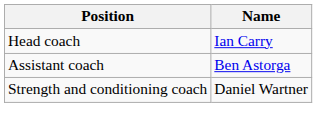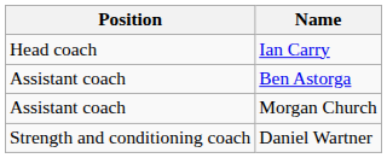 <table class="wikitable">
 <tr>
 <th>Position</th>
 <th>Name</th>
 </tr>
 <tr>
 <td style="text-align">Head coach</td>
 <td> <a href='#'>Ian Carry</a></td>
 </tr>
 <tr>
 <td>Assistant coach</td>
 <td> <a href='#'>Ben Astorga</a></td>
 </tr>
 <tr>
+<td>Assistant coach</td>
+<td> Morgan Church</td>
+</tr>
+<tr>
 <td>Strength and conditioning coach</td>
 <td> Daniel Wartner</td>
 </tr>
 </table>
